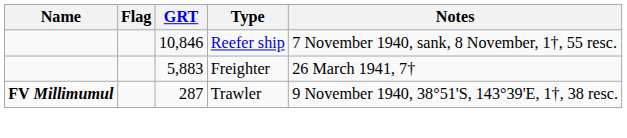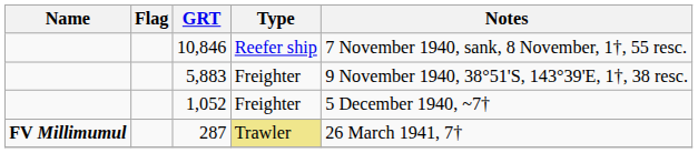 <table class="wikitable">
 <tr>
 </tr>
 <tr>
 <th>Name</th>
 <th>Flag</th>
 <th><a href='#'>GRT</a></th>
 <th>Type</th>
 <th>Notes</th>
 </tr>
 <tr>
 <td></td>
 <td></td>
 <td>10,846</td>
 <td align="right"><a href='#'>Reefer ship</a></td>
 <td>7 November 1940, sank, 8 November, 1†, 55 resc.</td>
 </tr>
 <tr>
 <td></td>
 <td></td>
 <td align="right">5,883</td>
 <td>Freighter</td>
-<td>26 March 1941, 7†</td>
+<td>9 November 1940, 38°51'S, 143°39'E, 1†, 38 resc.</td>
+</tr>
+<tr>
+<td></td>
+<td></td>
+<td align="right">1,052</td>
+<td>Freighter</td>
+<td>5 December 1940, ~7†</td>
 </tr>
 <tr>
 <td><strong>FV <em>Millimumul</em></strong></td>
 <td></td>
 <td align="right">287</td>
-<td>Trawler</td>
-<td>9 November 1940, 38°51'S, 143°39'E, 1†, 38 resc.</td>
+<td style="background: khaki;">Trawler</td>
+<td>26 March 1941, 7†</td>
 </tr>
 <tr>
 </tr>
 </table>
